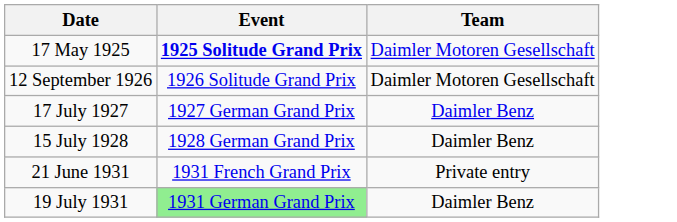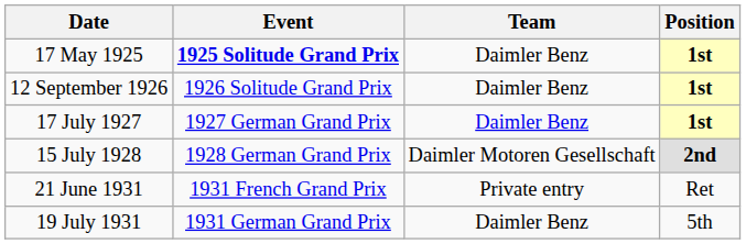 <table class="wikitable" style="text-align:center; font-size:90%;">
 <tr>
 <th>Date</th>
 <th>Event</th>
 <th>Team</th>
+<th>Position</th>
 </tr>
 <tr>
 <td>17 May 1925</td>
 <td><strong><a href='#'>1925 Solitude Grand Prix</a></strong></td>
-<td><a href='#'>Daimler Motoren Gesellschaft</a></td>
+<td>Daimler Benz</td>
+<td style="background:#FFFFBF;"><strong>1st</strong></td>
 </tr>
 <tr>
 <td>12 September 1926</td>
 <td><a href='#'>1926 Solitude Grand Prix</a></td>
-<td>Daimler Motoren Gesellschaft</td>
+<td>Daimler Benz</td>
+<td style="background:#FFFFBF;"><strong>1st</strong></td>
 </tr>
 <tr>
 <td>17 July 1927</td>
 <td><a href='#'>1927 German Grand Prix</a></td>
 <td><a href='#'>Daimler Benz</a></td>
+<td style="background:#FFFFBF;"><strong>1st</strong></td>
 </tr>
 <tr>
 <td>15 July 1928</td>
 <td><a href='#'>1928 German Grand Prix</a></td>
-<td>Daimler Benz</td>
+<td>Daimler Motoren Gesellschaft</td>
+<td style="background:#DFDFDF;"><strong>2nd</strong></td>
 </tr>
 <tr>
 <td>21 June 1931</td>
 <td><a href='#'>1931 French Grand Prix</a></td>
 <td>Private entry</td>
+<td>Ret</td>
 </tr>
 <tr>
 <td>19 July 1931</td>
-<td style="background: lightgreen;"><a href='#'>1931 German Grand Prix</a></td>
+<td><a href='#'>1931 German Grand Prix</a></td>
 <td>Daimler Benz</td>
+<td>5th</td>
 </tr>
 </table>
